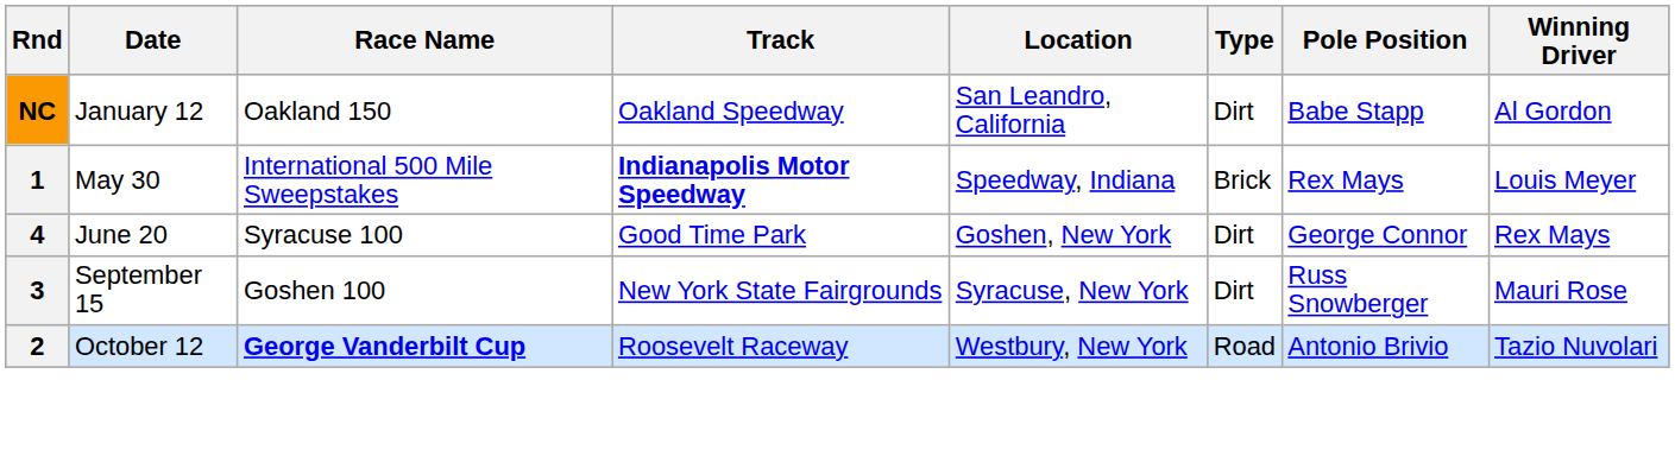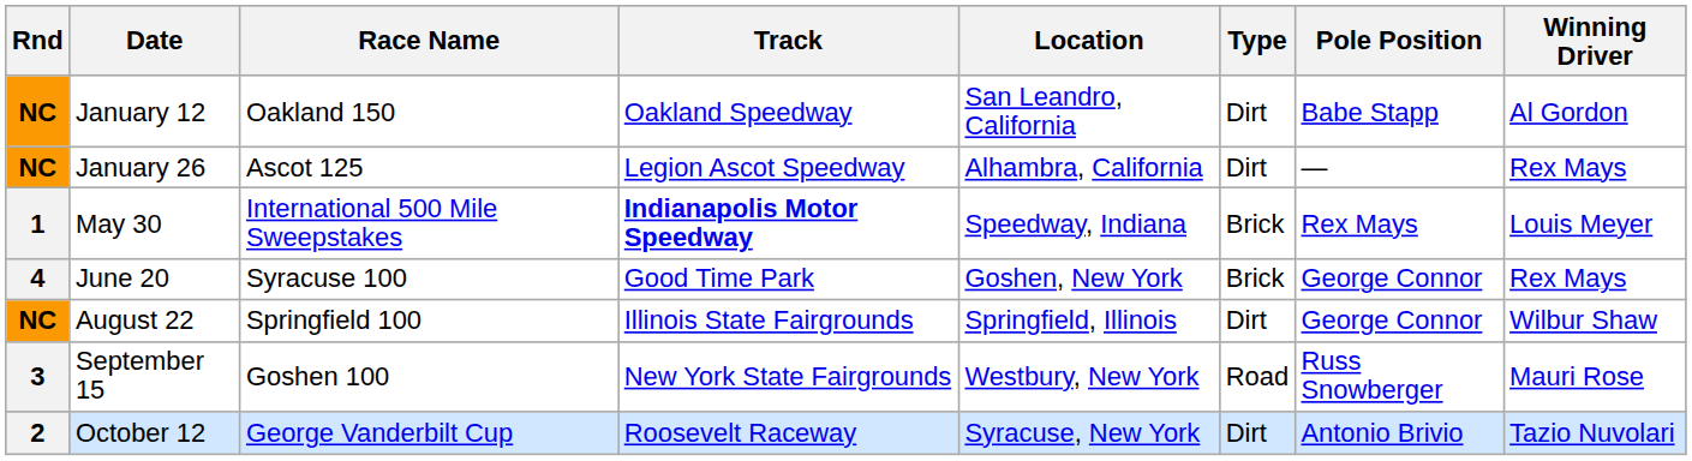 <table class="wikitable" style="font-size:85%">
 <tr>
 <th>Rnd</th>
 <th>Date</th>
 <th>Race Name</th>
 <th>Track</th>
 <th>Location</th>
 <th>Type</th>
 <th>Pole Position</th>
 <th>Winning Driver</th>
 </tr>
 <tr style="background:#FFFFFF;">
 <th style="background:#fb9902; text-align:center;"><strong>NC</strong></th>
 <td>January 12</td>
 <td> Oakland 150</td>
 <td><a href='#'>Oakland Speedway</a></td>
 <td><a href='#'>San Leandro</a>, <a href='#'>California</a></td>
 <td>Dirt</td>
 <td> <a href='#'>Babe Stapp</a></td>
 <td> <a href='#'>Al Gordon</a></td>
 </tr>
 <tr style="background:#FFFFFF;">
+<th style="background:#fb9902; text-align:center;"><strong>NC</strong></th>
+<td>January 26</td>
+<td> Ascot 125</td>
+<td><a href='#'>Legion Ascot Speedway</a></td>
+<td><a href='#'>Alhambra</a>, <a href='#'>California</a></td>
+<td>Dirt</td>
+<td>—</td>
+<td> <a href='#'>Rex Mays</a></td>
+</tr>
+<tr style="background:#FFFFFF;">
 <th>1</th>
 <td>May 30</td>
 <td> <a href='#'>International 500 Mile Sweepstakes</a></td>
 <td><strong><a href='#'>Indianapolis Motor Speedway</a></strong></td>
 <td><a href='#'>Speedway</a>, <a href='#'>Indiana</a></td>
 <td>Brick</td>
 <td> <a href='#'>Rex Mays</a></td>
 <td> <a href='#'>Louis Meyer</a></td>
 </tr>
 <tr style="background:#FFFFFF;">
 <th>4</th>
 <td>June 20</td>
 <td> Syracuse 100</td>
 <td><a href='#'>Good Time Park</a></td>
 <td><a href='#'>Goshen</a>, <a href='#'>New York</a></td>
+<td>Brick</td>
+<td> <a href='#'>George Connor</a></td>
+<td> <a href='#'>Rex Mays</a></td>
+</tr>
+<tr style="background:#FFFFFF;">
+<th style="background:#fb9902; text-align:center;"><strong>NC</strong></th>
+<td>August 22</td>
+<td> Springfield 100</td>
+<td><a href='#'>Illinois State Fairgrounds</a></td>
+<td><a href='#'>Springfield</a>, <a href='#'>Illinois</a></td>
 <td>Dirt</td>
 <td> <a href='#'>George Connor</a></td>
-<td> <a href='#'>Rex Mays</a></td>
+<td> <a href='#'>Wilbur Shaw</a></td>
 </tr>
 <tr style="background:#FFFFFF;">
 <th>3</th>
 <td>September 15</td>
 <td> Goshen 100</td>
 <td><a href='#'>New York State Fairgrounds</a></td>
-<td><a href='#'>Syracuse</a>, <a href='#'>New York</a></td>
-<td>Dirt</td>
+<td><a href='#'>Westbury</a>, <a href='#'>New York</a></td>
+<td>Road</td>
 <td> <a href='#'>Russ Snowberger</a></td>
 <td> <a href='#'>Mauri Rose</a></td>
 </tr>
 <tr style="background:#D0E7FF;">
 <th>2</th>
 <td>October 12</td>
-<td><strong> <a href='#'>George Vanderbilt Cup</a></strong></td>
+<td> <a href='#'>George Vanderbilt Cup</a></td>
 <td><a href='#'>Roosevelt Raceway</a></td>
-<td><a href='#'>Westbury</a>, <a href='#'>New York</a></td>
-<td>Road</td>
+<td><a href='#'>Syracuse</a>, <a href='#'>New York</a></td>
+<td>Dirt</td>
 <td> <a href='#'>Antonio Brivio</a></td>
 <td> <a href='#'>Tazio Nuvolari</a></td>
 </tr>
 </table>
